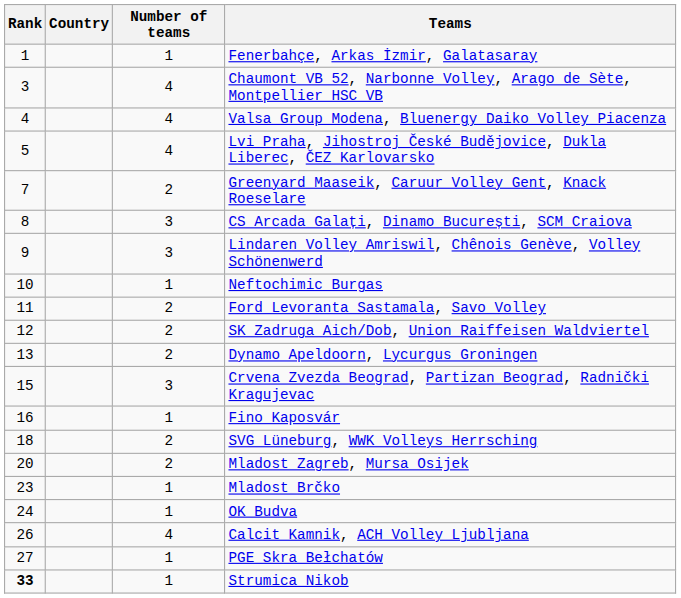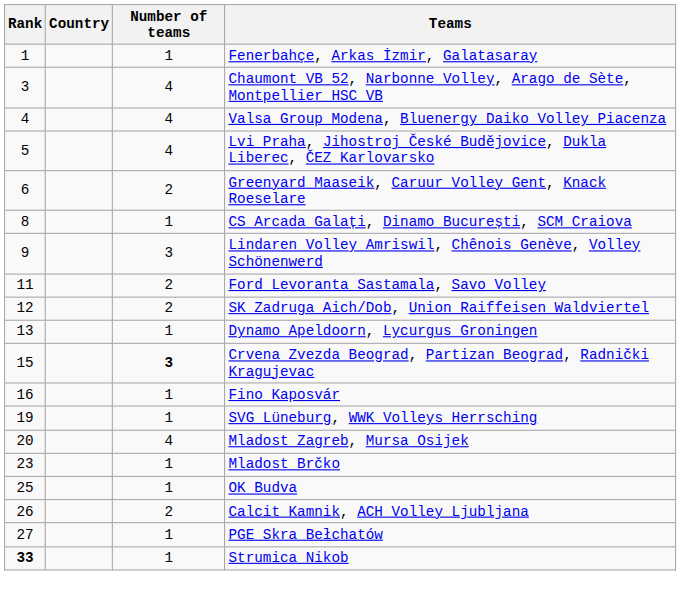 <table class="wikitable" style="text-align:left">
 <tr>
 <th>Rank</th>
 <th>Country</th>
 <th>Number of teams</th>
 <th>Teams</th>
 </tr>
 <tr>
 <td align="center">1</td>
 <td></td>
 <td align="center">1</td>
 <td><a href='#'>Fenerbahçe</a>, <a href='#'>Arkas İzmir</a>, <a href='#'>Galatasaray</a></td>
 </tr>
 <tr>
 <td align="center">3</td>
 <td></td>
 <td align="center">4</td>
 <td><a href='#'>Chaumont VB 52</a>, <a href='#'>Narbonne Volley</a>, <a href='#'>Arago de Sète</a>, <a href='#'>Montpellier HSC VB</a></td>
 </tr>
 <tr>
 <td align="center">4</td>
 <td></td>
 <td align="center">4</td>
 <td><a href='#'>Valsa Group Modena</a>, <a href='#'>Bluenergy Daiko Volley Piacenza</a></td>
 </tr>
 <tr>
 <td align="center">5</td>
 <td></td>
 <td align="center">4</td>
 <td><a href='#'>Lvi Praha</a>, <a href='#'>Jihostroj České Budějovice</a>, <a href='#'>Dukla Liberec</a>, <a href='#'>ČEZ Karlovarsko</a></td>
 </tr>
 <tr>
-<td align="center">7</td>
+<td align="center">6</td>
 <td></td>
 <td align="center">2</td>
 <td><a href='#'>Greenyard Maaseik</a>, <a href='#'>Caruur Volley Gent</a>, <a href='#'>Knack Roeselare</a></td>
 </tr>
 <tr>
 <td align="center">8</td>
 <td></td>
-<td align="center">3</td>
+<td align="center">1</td>
 <td><a href='#'>CS Arcada Galați</a>, <a href='#'>Dinamo București</a>, <a href='#'>SCM Craiova</a></td>
 </tr>
 <tr>
 <td align="center">9</td>
 <td></td>
 <td align="center">3</td>
 <td><a href='#'>Lindaren Volley Amriswil</a>, <a href='#'>Chênois Genève</a>, <a href='#'>Volley Schönenwerd</a></td>
-</tr>
-<tr>
-<td align="center">10</td>
-<td></td>
-<td align="center">1</td>
-<td><a href='#'>Neftochimic Burgas</a></td>
 </tr>
 <tr>
 <td align="center">11</td>
 <td></td>
 <td align="center">2</td>
 <td><a href='#'>Ford Levoranta Sastamala</a>, <a href='#'>Savo Volley</a></td>
 </tr>
 <tr>
 <td align="center">12</td>
 <td></td>
 <td align="center">2</td>
 <td><a href='#'>SK Zadruga Aich/Dob</a>, <a href='#'>Union Raiffeisen Waldviertel</a></td>
 </tr>
 <tr>
 <td align="center">13</td>
 <td></td>
-<td align="center">2</td>
+<td align="center">1</td>
 <td><a href='#'>Dynamo Apeldoorn</a>, <a href='#'>Lycurgus Groningen</a></td>
 </tr>
 <tr>
 <td align="center">15</td>
 <td></td>
-<td align="center">3</td>
+<td align="center"><strong>3</strong></td>
 <td><a href='#'>Crvena Zvezda Beograd</a>, <a href='#'>Partizan Beograd</a>, <a href='#'>Radnički Kragujevac</a></td>
 </tr>
 <tr>
 <td align="center">16</td>
 <td></td>
 <td align="center">1</td>
 <td><a href='#'>Fino Kaposvár</a></td>
 </tr>
 <tr>
-<td align="center">18</td>
+<td align="center">19</td>
 <td></td>
-<td align="center">2</td>
+<td align="center">1</td>
 <td><a href='#'>SVG Lüneburg</a>, <a href='#'>WWK Volleys Herrsching</a></td>
 </tr>
 <tr>
 <td align="center">20</td>
 <td></td>
-<td align="center">2</td>
+<td align="center">4</td>
 <td><a href='#'>Mladost Zagreb</a>, <a href='#'>Mursa Osijek</a></td>
 </tr>
 <tr>
 <td align="center">23</td>
 <td></td>
 <td align="center">1</td>
 <td><a href='#'>Mladost Brčko</a></td>
 </tr>
 <tr>
-<td align="center">24</td>
+<td align="center">25</td>
 <td></td>
 <td align="center">1</td>
 <td><a href='#'>OK Budva</a></td>
 </tr>
 <tr>
 <td align="center">26</td>
 <td></td>
-<td align="center">4</td>
+<td align="center">2</td>
 <td><a href='#'>Calcit Kamnik</a>, <a href='#'>ACH Volley Ljubljana</a></td>
 </tr>
 <tr>
 <td align="center">27</td>
 <td></td>
 <td align="center">1</td>
 <td><a href='#'>PGE Skra Bełchatów</a></td>
 </tr>
 <tr>
 <td align="center"><strong>33</strong></td>
 <td></td>
 <td align="center">1</td>
 <td><a href='#'>Strumica Nikob</a></td>
 </tr>
 </table>
